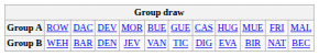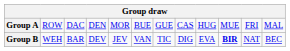 <table class="wikitable" style="text-align:center; font-size:85%">
 <tr>
 <th colspan="12">Group draw </th>
 </tr>
 <tr>
 <th>Group A</th>
 <td> <a href='#'>ROW</a></td>
 <td> <a href='#'>DAC</a></td>
-<td> <a href='#'>DEV</a></td>
+<td> <a href='#'>DEN</a></td>
 <td> <a href='#'>MOR</a></td>
 <td> <a href='#'>BUE</a></td>
 <td> <a href='#'>GUE</a></td>
 <td> <a href='#'>CAS</a></td>
 <td> <a href='#'>HUG</a></td>
 <td> <a href='#'>MUE</a></td>
 <td> <a href='#'>FRI</a></td>
 <td> <a href='#'>MAL</a></td>
 </tr>
 <tr>
 <th>Group B</th>
 <td> <a href='#'>WEH</a></td>
 <td> <a href='#'>BAR</a></td>
-<td> <a href='#'>DEN</a></td>
+<td> <a href='#'>DEV</a></td>
 <td> <a href='#'>JEV</a></td>
 <td> <a href='#'>VAN</a></td>
 <td> <a href='#'>TIC</a></td>
 <td> <a href='#'>DIG</a></td>
 <td> <a href='#'>EVA</a></td>
-<td> <a href='#'>BIR</a></td>
+<td><strong> <a href='#'>BIR</a></strong></td>
 <td> <a href='#'>NAT</a></td>
 <td> <a href='#'>BEC</a></td>
 </tr>
 </table>
